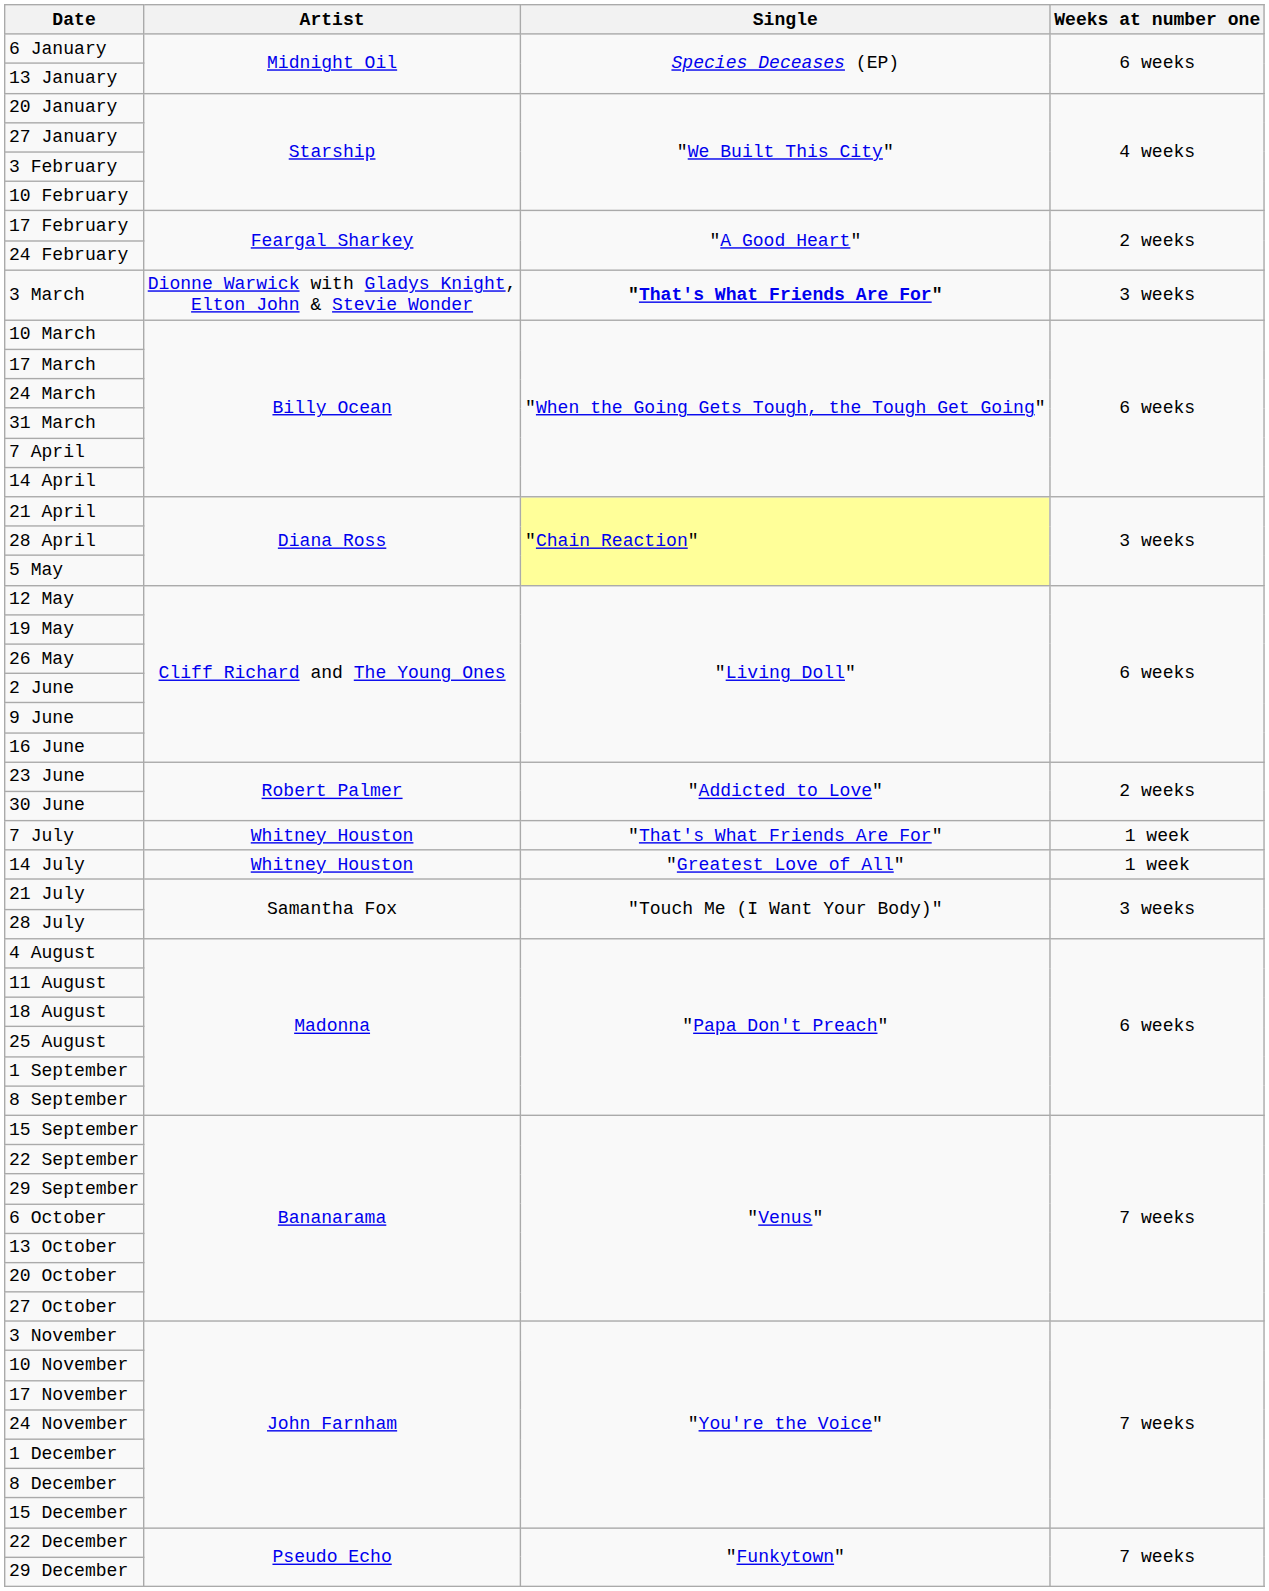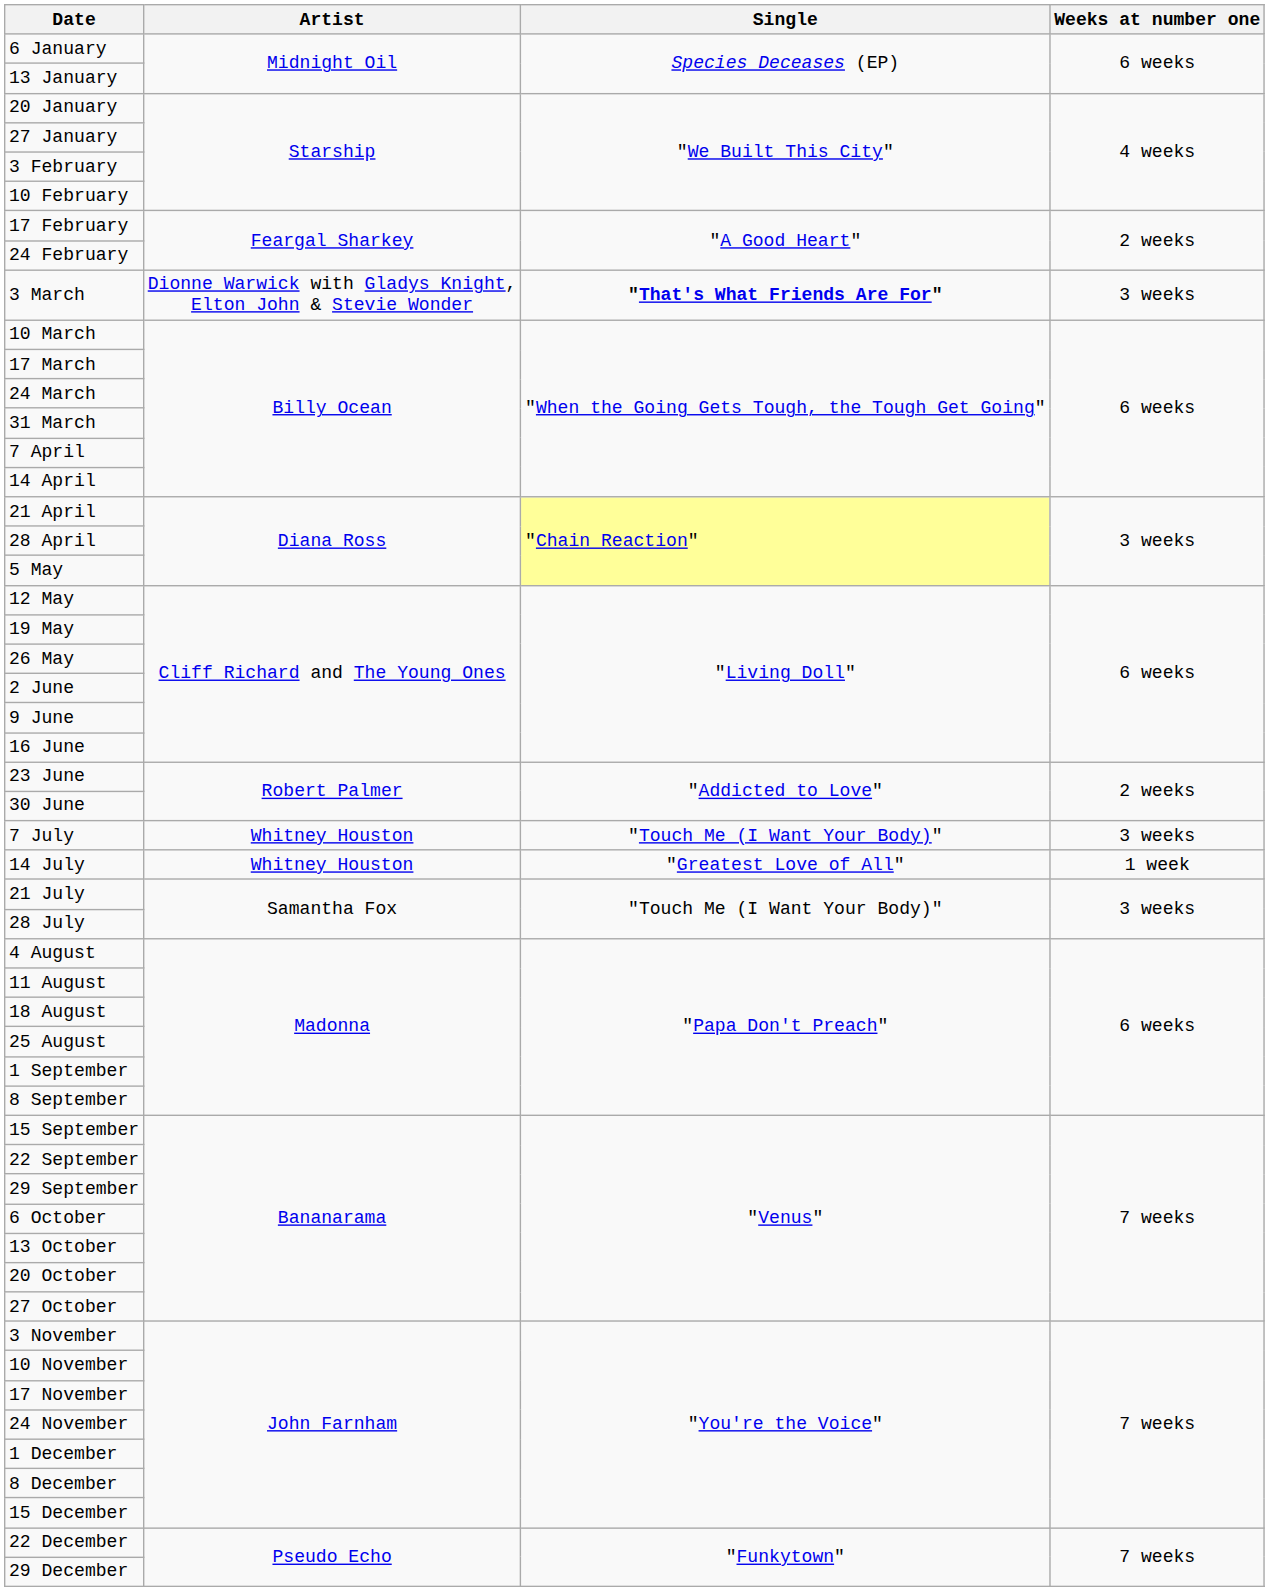 <table class="wikitable">
 <tr>
 <th>Date</th>
 <th>Artist</th>
 <th>Single</th>
 <th>Weeks at number one</th>
 </tr>
 <tr>
 <td>6 January</td>
 <td rowspan="2" align="center"><a href='#'>Midnight Oil</a></td>
 <td rowspan="2" align="center"><em><a href='#'>Species Deceases</a></em> (EP)</td>
 <td rowspan="2" align="center">6 weeks</td>
 </tr>
 <tr>
 <td>13 January</td>
 </tr>
 <tr>
 <td>20 January</td>
 <td rowspan="4" align="center"><a href='#'>Starship</a></td>
 <td rowspan="4" align="center">"<a href='#'>We Built This City</a>"</td>
 <td rowspan="4" align="center">4 weeks</td>
 </tr>
 <tr>
 <td>27 January</td>
 </tr>
 <tr>
 <td>3 February</td>
 </tr>
 <tr>
 <td>10 February</td>
 </tr>
 <tr>
 <td>17 February</td>
 <td rowspan="2" align="center"><a href='#'>Feargal Sharkey</a></td>
 <td rowspan="2" align="center">"<a href='#'>A Good Heart</a>"</td>
 <td rowspan="2" align="center">2 weeks</td>
 </tr>
 <tr>
 <td>24 February</td>
 </tr>
 <tr>
 <td>3 March</td>
 <td align="center"><a href='#'>Dionne Warwick</a> with <a href='#'>Gladys Knight</a>, <br><a href='#'>Elton John</a> & <a href='#'>Stevie Wonder</a></td>
 <td align="center"><strong>"<a href='#'>That's What Friends Are For</a>"</strong></td>
 <td align="center">3 weeks</td>
 </tr>
 <tr>
 <td>10 March</td>
 <td rowspan="6" align="center"><a href='#'>Billy Ocean</a></td>
 <td rowspan="6" align="center">"<a href='#'>When the Going Gets Tough, the Tough Get Going</a>"</td>
 <td rowspan="6" align="center">6 weeks</td>
 </tr>
 <tr>
 <td>17 March</td>
 </tr>
 <tr>
 <td>24 March</td>
 </tr>
 <tr>
 <td>31 March</td>
 </tr>
 <tr>
 <td>7 April</td>
 </tr>
 <tr>
 <td>14 April</td>
 </tr>
 <tr>
 <td>21 April</td>
 <td rowspan="3" align="center"><a href='#'>Diana Ross</a></td>
 <td bgcolor=#FFFF99 align="left" rowspan="3" align="center">"<a href='#'>Chain Reaction</a>"</td>
 <td rowspan="3" align="center">3 weeks</td>
 </tr>
 <tr>
 <td>28 April</td>
 </tr>
 <tr>
 <td>5 May</td>
 </tr>
 <tr>
 <td>12 May</td>
 <td rowspan="6" align="center"><a href='#'>Cliff Richard</a> and <a href='#'>The Young Ones</a></td>
 <td rowspan="6" align="center">"<a href='#'>Living Doll</a>"</td>
 <td rowspan="6" align="center">6 weeks</td>
 </tr>
 <tr>
 <td>19 May</td>
 </tr>
 <tr>
 <td>26 May</td>
 </tr>
 <tr>
 <td>2 June</td>
 </tr>
 <tr>
 <td>9 June</td>
 </tr>
 <tr>
 <td>16 June</td>
 </tr>
 <tr>
 <td>23 June</td>
 <td rowspan="2" align="center"><a href='#'>Robert Palmer</a></td>
 <td rowspan="2" align="center">"<a href='#'>Addicted to Love</a>"</td>
 <td rowspan="2" align="center">2 weeks</td>
 </tr>
 <tr>
 <td>30 June</td>
 </tr>
 <tr>
 <td>7 July</td>
 <td align="center"><a href='#'>Whitney Houston</a></td>
-<td align="center">"<a href='#'>That's What Friends Are For</a>"</td>
-<td align="center">1 week</td>
+<td align="center">"<a href='#'>Touch Me (I Want Your Body)</a>"</td>
+<td align="center">3 weeks</td>
 </tr>
 <tr>
 <td>14 July</td>
 <td align="center"><a href='#'>Whitney Houston</a></td>
 <td align="center">"<a href='#'>Greatest Love of All</a>"</td>
 <td align="center">1 week</td>
 </tr>
 <tr>
 <td>21 July</td>
 <td rowspan="2" align="center">Samantha Fox</td>
 <td rowspan="2" align="center">"Touch Me (I Want Your Body)"</td>
 <td rowspan="2" align="center">3 weeks</td>
 </tr>
 <tr>
 <td>28 July</td>
 </tr>
 <tr>
 <td>4 August</td>
 <td rowspan="6" align="center"><a href='#'>Madonna</a></td>
 <td rowspan="6" align="center">"<a href='#'>Papa Don't Preach</a>"</td>
 <td rowspan="6" align="center">6 weeks</td>
 </tr>
 <tr>
 <td>11 August</td>
 </tr>
 <tr>
 <td>18 August</td>
 </tr>
 <tr>
 <td>25 August</td>
 </tr>
 <tr>
 <td>1 September</td>
 </tr>
 <tr>
 <td>8 September</td>
 </tr>
 <tr>
 <td>15 September</td>
 <td rowspan="7" align="center"><a href='#'>Bananarama</a></td>
 <td rowspan="7" align="center">"<a href='#'>Venus</a>"</td>
 <td rowspan="7" align="center">7 weeks</td>
 </tr>
 <tr>
 <td>22 September</td>
 </tr>
 <tr>
 <td>29 September</td>
 </tr>
 <tr>
 <td>6 October</td>
 </tr>
 <tr>
 <td>13 October</td>
 </tr>
 <tr>
 <td>20 October</td>
 </tr>
 <tr>
 <td>27 October</td>
 </tr>
 <tr>
 <td>3 November</td>
 <td rowspan="7" align="center"><a href='#'>John Farnham</a></td>
 <td rowspan="7" align="center">"<a href='#'>You're the Voice</a>"</td>
 <td rowspan="7" align="center">7 weeks</td>
 </tr>
 <tr>
 <td>10 November</td>
 </tr>
 <tr>
 <td>17 November</td>
 </tr>
 <tr>
 <td>24 November</td>
 </tr>
 <tr>
 <td>1 December</td>
 </tr>
 <tr>
 <td>8 December</td>
 </tr>
 <tr>
 <td>15 December</td>
 </tr>
 <tr>
 <td>22 December</td>
 <td rowspan="2" align="center"><a href='#'>Pseudo Echo</a></td>
 <td rowspan="2" align="center">"<a href='#'>Funkytown</a>"</td>
 <td rowspan="2" align="center">7 weeks</td>
 </tr>
 <tr>
 <td>29 December</td>
 </tr>
 <tr>
 </tr>
 </table>
